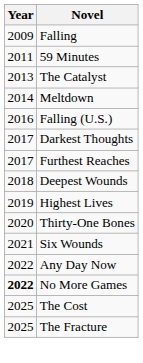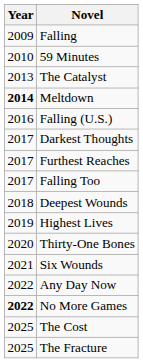 <table class="wikitable">
 <tr>
 <th>Year</th>
 <th>Novel</th>
 </tr>
 <tr>
 <td>2009</td>
 <td>Falling</td>
 </tr>
 <tr>
-<td>2011</td>
+<td>2010</td>
 <td>59 Minutes</td>
 </tr>
 <tr>
 <td>2013</td>
 <td>The Catalyst</td>
 </tr>
 <tr>
-<td>2014</td>
+<td><strong>2014</strong></td>
 <td>Meltdown</td>
 </tr>
 <tr>
 <td>2016</td>
 <td>Falling (U.S.)</td>
 </tr>
 <tr>
 <td>2017</td>
 <td>Darkest Thoughts</td>
 </tr>
 <tr>
 <td>2017</td>
 <td>Furthest Reaches</td>
+</tr>
+<tr>
+<td>2017</td>
+<td>Falling Too</td>
 </tr>
 <tr>
 <td>2018</td>
 <td>Deepest Wounds</td>
 </tr>
 <tr>
 <td>2019</td>
 <td>Highest Lives</td>
 </tr>
 <tr>
 <td>2020</td>
 <td>Thirty-One Bones</td>
 </tr>
 <tr>
 <td>2021</td>
 <td>Six Wounds</td>
 </tr>
 <tr>
 <td>2022</td>
 <td>Any Day Now</td>
 </tr>
 <tr>
 <td><strong>2022</strong></td>
 <td>No More Games</td>
 </tr>
 <tr>
 <td>2025</td>
 <td>The Cost</td>
 </tr>
 <tr>
 <td>2025</td>
 <td>The Fracture</td>
 </tr>
 </table>
